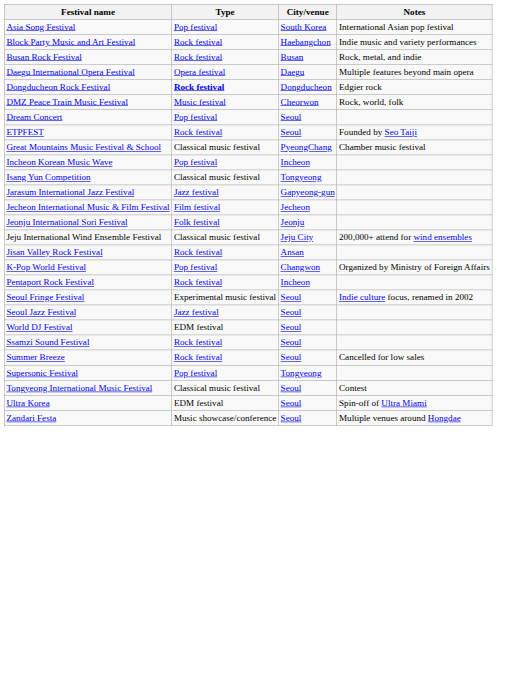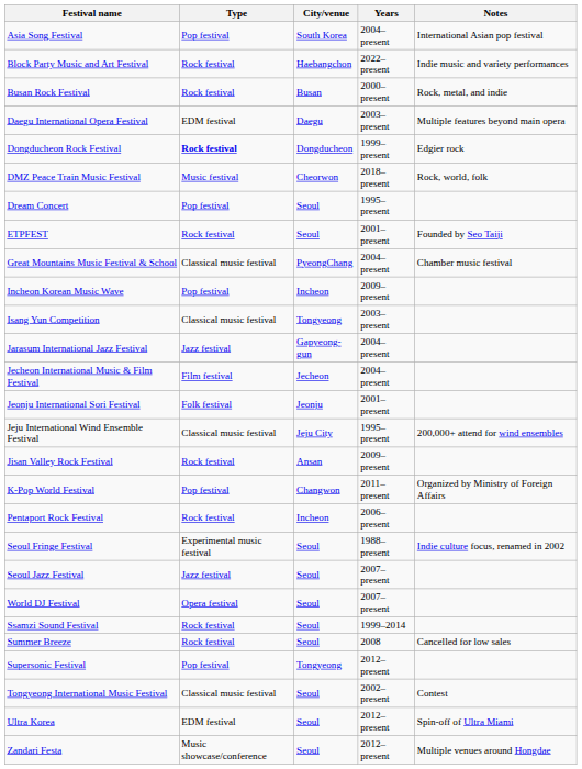 <table class="wikitable sortable" style="text-align:left;font-size:95%;">
 <tr>
 <th>Festival name</th>
 <th>Type</th>
 <th>City/venue</th>
+<th>Years</th>
 <th>Notes</th>
 </tr>
 <tr>
 <td><a href='#'>Asia Song Festival</a></td>
 <td><a href='#'>Pop festival</a></td>
 <td><a href='#'>South Korea</a></td>
+<td>2004–present</td>
 <td>International Asian pop festival</td>
 </tr>
 <tr>
 <td><a href='#'>Block Party Music and Art Festival</a></td>
 <td><a href='#'>Rock festival</a></td>
 <td><a href='#'>Haebangchon</a></td>
+<td>2022–present</td>
 <td>Indie music and variety performances</td>
 </tr>
 <tr>
 <td><a href='#'>Busan Rock Festival</a></td>
 <td><a href='#'>Rock festival</a></td>
 <td><a href='#'>Busan</a></td>
+<td>2000–present</td>
 <td>Rock, metal, and indie</td>
 </tr>
 <tr>
 <td><a href='#'>Daegu International Opera Festival</a></td>
-<td><a href='#'>Opera festival</a></td>
+<td>EDM festival</td>
 <td><a href='#'>Daegu</a></td>
+<td>2003–present</td>
 <td>Multiple features beyond main opera</td>
 </tr>
 <tr>
 <td><a href='#'>Dongducheon Rock Festival</a></td>
 <td><strong><a href='#'>Rock festival</a></strong></td>
 <td><a href='#'>Dongducheon</a></td>
+<td>1999–present</td>
 <td>Edgier rock</td>
 </tr>
 <tr>
 <td><a href='#'>DMZ Peace Train Music Festival</a></td>
 <td><a href='#'>Music festival</a></td>
 <td><a href='#'>Cheorwon</a></td>
+<td>2018–present</td>
 <td>Rock, world, folk</td>
 </tr>
 <tr>
 <td><a href='#'>Dream Concert</a></td>
 <td><a href='#'>Pop festival</a></td>
 <td><a href='#'>Seoul</a></td>
+<td>1995–present</td>
 <td></td>
 </tr>
 <tr>
 <td><a href='#'>ETPFEST</a></td>
 <td><a href='#'>Rock festival</a></td>
 <td><a href='#'>Seoul</a></td>
+<td>2001–present</td>
 <td>Founded by <a href='#'>Seo Taiji</a></td>
 </tr>
 <tr>
 <td><a href='#'>Great Mountains Music Festival & School</a></td>
 <td>Classical music festival</td>
 <td><a href='#'>PyeongChang</a></td>
+<td>2004–present</td>
 <td>Chamber music festival</td>
 </tr>
 <tr>
 <td><a href='#'>Incheon Korean Music Wave</a></td>
 <td><a href='#'>Pop festival</a></td>
 <td><a href='#'>Incheon</a></td>
+<td>2009–present</td>
 <td></td>
 </tr>
 <tr>
 <td><a href='#'>Isang Yun Competition</a></td>
 <td>Classical music festival</td>
 <td><a href='#'>Tongyeong</a></td>
+<td>2003–present</td>
 <td></td>
 </tr>
 <tr>
 <td><a href='#'>Jarasum International Jazz Festival</a></td>
 <td><a href='#'>Jazz festival</a></td>
 <td><a href='#'>Gapyeong-gun</a></td>
+<td>2004–present</td>
 <td></td>
 </tr>
 <tr>
 <td><a href='#'>Jecheon International Music & Film Festival</a></td>
 <td><a href='#'>Film festival</a></td>
 <td><a href='#'>Jecheon</a></td>
+<td>2004–present</td>
 <td></td>
 </tr>
 <tr>
 <td><a href='#'>Jeonju International Sori Festival</a></td>
 <td><a href='#'>Folk festival</a></td>
 <td><a href='#'>Jeonju</a></td>
+<td>2001–present</td>
 <td></td>
 </tr>
 <tr>
 <td>Jeju International Wind Ensemble Festival</td>
 <td>Classical music festival</td>
 <td><a href='#'>Jeju City</a></td>
+<td>1995–present</td>
 <td>200,000+ attend for <a href='#'>wind ensembles</a></td>
 </tr>
 <tr>
 <td><a href='#'>Jisan Valley Rock Festival</a></td>
 <td><a href='#'>Rock festival</a></td>
 <td><a href='#'>Ansan</a></td>
+<td>2009–present</td>
 <td></td>
 </tr>
 <tr>
 <td><a href='#'>K-Pop World Festival</a></td>
 <td><a href='#'>Pop festival</a></td>
 <td><a href='#'>Changwon</a></td>
+<td>2011–present</td>
 <td>Organized by Ministry of Foreign Affairs</td>
 </tr>
 <tr>
 <td><a href='#'>Pentaport Rock Festival</a></td>
 <td><a href='#'>Rock festival</a></td>
 <td><a href='#'>Incheon</a></td>
+<td>2006–present</td>
 <td></td>
 </tr>
 <tr>
 <td><a href='#'>Seoul Fringe Festival</a></td>
 <td>Experimental music festival</td>
 <td><a href='#'>Seoul</a></td>
+<td>1988–present</td>
 <td><a href='#'>Indie culture</a> focus, renamed in 2002</td>
 </tr>
 <tr>
 <td><a href='#'>Seoul Jazz Festival</a></td>
 <td><a href='#'>Jazz festival</a></td>
 <td><a href='#'>Seoul</a></td>
+<td>2007–present</td>
 <td></td>
 </tr>
 <tr>
 <td><a href='#'>World DJ Festival</a></td>
-<td>EDM festival</td>
+<td><a href='#'>Opera festival</a></td>
 <td><a href='#'>Seoul</a></td>
+<td>2007–present</td>
 <td></td>
 </tr>
 <tr>
 <td><a href='#'>Ssamzi Sound Festival</a></td>
 <td><a href='#'>Rock festival</a></td>
 <td><a href='#'>Seoul</a></td>
+<td>1999–2014</td>
 <td></td>
 </tr>
 <tr>
 <td><a href='#'>Summer Breeze</a></td>
 <td><a href='#'>Rock festival</a></td>
 <td><a href='#'>Seoul</a></td>
+<td>2008</td>
 <td>Cancelled for low sales</td>
 </tr>
 <tr>
 <td><a href='#'>Supersonic Festival</a></td>
 <td><a href='#'>Pop festival</a></td>
 <td><a href='#'>Tongyeong</a></td>
+<td>2012–present</td>
 <td></td>
 </tr>
 <tr>
 <td><a href='#'>Tongyeong International Music Festival</a></td>
 <td>Classical music festival</td>
 <td><a href='#'>Seoul</a></td>
+<td>2002–present</td>
 <td>Contest</td>
 </tr>
 <tr>
 <td><a href='#'>Ultra Korea</a></td>
 <td>EDM festival</td>
 <td><a href='#'>Seoul</a></td>
+<td>2012–present</td>
 <td>Spin-off of <a href='#'>Ultra Miami</a></td>
 </tr>
 <tr>
 <td><a href='#'>Zandari Festa</a></td>
 <td>Music showcase/conference</td>
 <td><a href='#'>Seoul</a></td>
+<td>2012–present</td>
 <td>Multiple venues around <a href='#'>Hongdae</a></td>
 </tr>
 </table>
